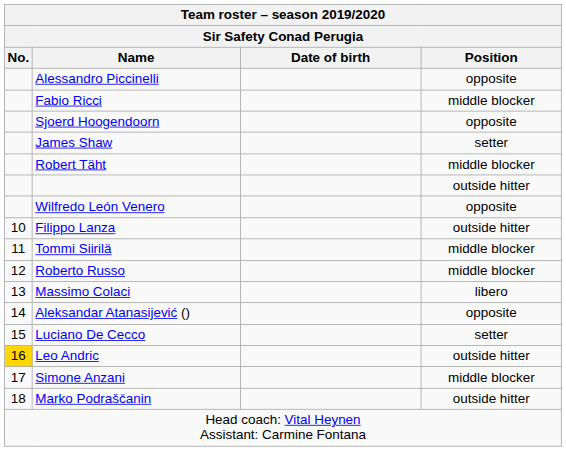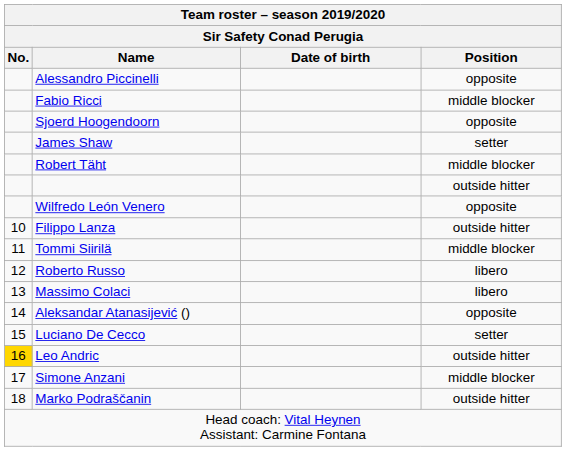 <table class="wikitable collapsible collapsed sortable" style="font-size:100%; text-align:center;">
 <tr>
 <th colspan=6>Team roster – season 2019/2020</th>
 </tr>
 <tr>
 <th colspan=6>Sir Safety Conad Perugia</th>
 </tr>
 <tr>
 <th>No.</th>
 <th style="width:15em">Name</th>
 <th style="width:13em">Date of birth</th>
 <th style="width:10em">Position</th>
 </tr>
 <tr>
 <td></td>
 <td align=left> <a href='#'>Alessandro Piccinelli</a></td>
 <td align="right"></td>
 <td>opposite</td>
 </tr>
 <tr>
 <td></td>
 <td align=left> <a href='#'>Fabio Ricci</a></td>
 <td align=right></td>
 <td>middle blocker</td>
 </tr>
 <tr>
 <td></td>
 <td align=left> <a href='#'>Sjoerd Hoogendoorn</a></td>
 <td align=right></td>
 <td>opposite</td>
 </tr>
 <tr>
 <td></td>
 <td align=left> <a href='#'>James Shaw</a></td>
 <td align=right></td>
 <td>setter</td>
 </tr>
 <tr>
 <td></td>
 <td align=left> <a href='#'>Robert Täht</a></td>
 <td align=right></td>
 <td>middle blocker</td>
 </tr>
 <tr>
 <td></td>
 <td align=left> </td>
 <td align=right></td>
 <td>outside hitter</td>
 </tr>
 <tr>
 <td></td>
 <td align=left> <a href='#'>Wilfredo León Venero</a></td>
 <td align=right></td>
 <td>opposite</td>
 </tr>
 <tr>
 <td>10</td>
 <td align=left> <a href='#'>Filippo Lanza</a></td>
 <td align=right></td>
 <td>outside hitter</td>
 </tr>
 <tr>
 <td>11</td>
 <td align=left> <a href='#'>Tommi Siirilä</a></td>
 <td align=right></td>
 <td>middle blocker</td>
 </tr>
 <tr>
 <td>12</td>
 <td align=left> <a href='#'>Roberto Russo</a></td>
 <td align=right></td>
-<td>middle blocker</td>
+<td>libero</td>
 </tr>
 <tr>
 <td>13</td>
 <td align=left> <a href='#'>Massimo Colaci</a></td>
 <td align=right></td>
 <td>libero</td>
 </tr>
 <tr>
 <td>14</td>
 <td align=left> <a href='#'>Aleksandar Atanasijević</a> ()</td>
 <td align=right></td>
 <td>opposite</td>
 </tr>
 <tr>
 <td>15</td>
 <td align=left> <a href='#'>Luciano De Cecco</a></td>
 <td align=right></td>
 <td>setter</td>
 </tr>
 <tr>
 <td style="background: gold;">16</td>
 <td align=left> <a href='#'>Leo Andric</a></td>
 <td align="right"></td>
 <td>outside hitter</td>
 </tr>
 <tr>
 <td>17</td>
 <td align=left> <a href='#'>Simone Anzani</a></td>
 <td align=right></td>
 <td>middle blocker</td>
 </tr>
 <tr>
 <td>18</td>
 <td align=left> <a href='#'>Marko Podraščanin</a></td>
 <td align=right></td>
 <td>outside hitter</td>
 </tr>
 <tr class="sortbottom">
 <td colspan=4>Head coach:  <a href='#'>Vital Heynen</a><br>Assistant:  Carmine Fontana</td>
 </tr>
 </table>
